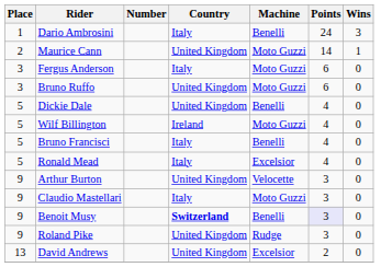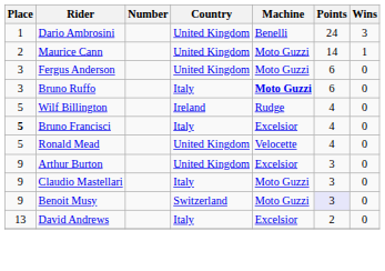 <table class="wikitable" style="font-size: 95%;">
 <tr>
 <th>Place</th>
 <th>Rider</th>
 <th>Number</th>
 <th>Country</th>
 <th>Machine</th>
 <th>Points</th>
 <th>Wins</th>
 </tr>
 <tr>
 <td align=center>1</td>
 <td> <a href='#'>Dario Ambrosini</a></td>
 <td></td>
-<td><a href='#'>Italy</a></td>
+<td><a href='#'>United Kingdom</a></td>
 <td><a href='#'>Benelli</a></td>
 <td align=center>24</td>
 <td align=center>3</td>
 </tr>
 <tr>
 <td align=center>2</td>
 <td> <a href='#'>Maurice Cann</a></td>
 <td></td>
 <td><a href='#'>United Kingdom</a></td>
 <td><a href='#'>Moto Guzzi</a></td>
 <td align=center>14</td>
 <td align=center>1</td>
 </tr>
 <tr>
 <td align=center>3</td>
 <td> <a href='#'>Fergus Anderson</a></td>
 <td></td>
-<td><a href='#'>Italy</a></td>
+<td><a href='#'>United Kingdom</a></td>
 <td><a href='#'>Moto Guzzi</a></td>
 <td align=center>6</td>
 <td align=center>0</td>
 </tr>
 <tr>
 <td align=center>3</td>
 <td> <a href='#'>Bruno Ruffo</a></td>
 <td></td>
-<td><a href='#'>United Kingdom</a></td>
-<td><a href='#'>Moto Guzzi</a></td>
+<td><a href='#'>Italy</a></td>
+<td><strong><a href='#'>Moto Guzzi</a></strong></td>
 <td align=center>6</td>
-<td align=center>0</td>
-</tr>
-<tr>
-<td align=center>5</td>
-<td> <a href='#'>Dickie Dale</a></td>
-<td></td>
-<td><a href='#'>United Kingdom</a></td>
-<td><a href='#'>Benelli</a></td>
-<td align=center>4</td>
 <td align=center>0</td>
 </tr>
 <tr>
 <td align=center>5</td>
 <td> <a href='#'>Wilf Billington</a></td>
 <td></td>
 <td><a href='#'>Ireland</a></td>
-<td><a href='#'>Moto Guzzi</a></td>
+<td><a href='#'>Rudge</a></td>
 <td align=center>4</td>
 <td align=center>0</td>
 </tr>
 <tr>
-<td align=center>5</td>
+<td align=center><strong>5</strong></td>
 <td> <a href='#'>Bruno Francisci</a></td>
 <td></td>
 <td><a href='#'>Italy</a></td>
-<td><a href='#'>Benelli</a></td>
+<td><a href='#'>Excelsior</a></td>
 <td align=center>4</td>
 <td align=center>0</td>
 </tr>
 <tr>
 <td align=center>5</td>
 <td> <a href='#'>Ronald Mead</a></td>
 <td></td>
-<td><a href='#'>Italy</a></td>
-<td><a href='#'>Excelsior</a></td>
+<td><a href='#'>United Kingdom</a></td>
+<td><a href='#'>Velocette</a></td>
 <td align=center>4</td>
 <td align=center>0</td>
 </tr>
 <tr>
 <td align=center>9</td>
 <td> <a href='#'>Arthur Burton</a></td>
 <td></td>
 <td><a href='#'>United Kingdom</a></td>
-<td><a href='#'>Velocette</a></td>
+<td><a href='#'>Excelsior</a></td>
 <td align=center>3</td>
 <td align=center>0</td>
 </tr>
 <tr>
 <td align=center>9</td>
 <td> <a href='#'>Claudio Mastellari</a></td>
 <td></td>
 <td><a href='#'>Italy</a></td>
 <td><a href='#'>Moto Guzzi</a></td>
 <td align=center>3</td>
 <td align=center>0</td>
 </tr>
 <tr>
 <td align=center>9</td>
 <td> <a href='#'>Benoit Musy</a></td>
 <td></td>
-<td><strong><a href='#'>Switzerland</a></strong></td>
-<td><a href='#'>Benelli</a></td>
+<td><a href='#'>Switzerland</a></td>
+<td><a href='#'>Moto Guzzi</a></td>
 <td align=center style="background: lavender;">3</td>
-<td align=center>0</td>
-</tr>
-<tr>
-<td align=center>9</td>
-<td> <a href='#'>Roland Pike</a></td>
-<td></td>
-<td><a href='#'>United Kingdom</a></td>
-<td><a href='#'>Rudge</a></td>
-<td align=center>3</td>
 <td align=center>0</td>
 </tr>
 <tr>
 <td align=center>13</td>
 <td> <a href='#'>David Andrews</a></td>
 <td></td>
-<td><a href='#'>United Kingdom</a></td>
+<td><a href='#'>Italy</a></td>
 <td><a href='#'>Excelsior</a></td>
 <td align=center>2</td>
 <td align=center>0</td>
 </tr>
 <tr>
 </tr>
 </table>
